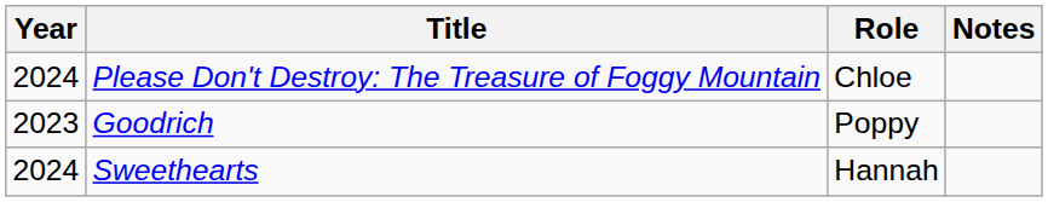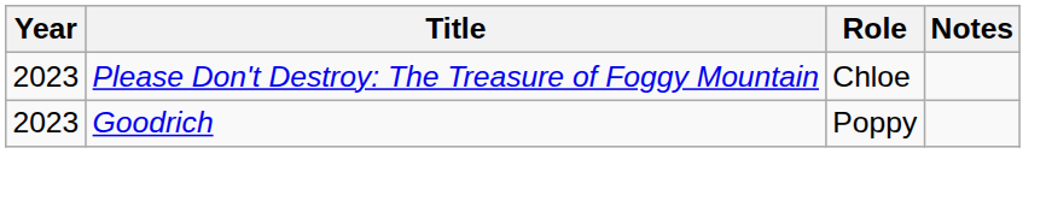 <table class="wikitable sortable">
 <tr>
 <th>Year</th>
 <th>Title</th>
 <th>Role</th>
 <th>Notes</th>
 </tr>
 <tr>
-<td>2024</td>
+<td>2023</td>
 <td><em><a href='#'>Please Don't Destroy: The Treasure of Foggy Mountain</a></em></td>
 <td>Chloe</td>
 <td></td>
 </tr>
 <tr>
 <td>2023</td>
 <td><em><a href='#'>Goodrich</a></em></td>
 <td>Poppy</td>
 <td></td>
 </tr>
-<tr>
-<td>2024</td>
-<td><em><a href='#'>Sweethearts</a></em></td>
-<td>Hannah</td>
-<td></td>
-</tr>
 </table>
